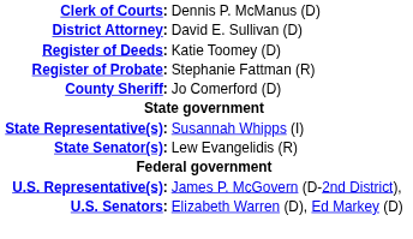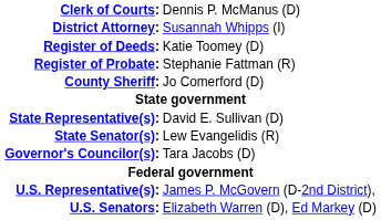 <table class="toccolours">
 <tr>
 </tr>
 <tr valign=top>
 <th align=right><a href='#'>Clerk of Courts</a>:</th>
 <td>Dennis P. McManus (D)</td>
 </tr>
 <tr valign=top>
 <th align=right><a href='#'>District Attorney</a>:</th>
-<td>David E. Sullivan (D)</td>
+<td><a href='#'>Susannah Whipps</a> (I)</td>
 </tr>
 <tr valign=top>
 <th align=right><a href='#'>Register of Deeds</a>:</th>
 <td>Katie Toomey (D)</td>
 </tr>
 <tr valign=top>
 <th align=right><a href='#'>Register of Probate</a>:</th>
 <td>Stephanie Fattman (R)</td>
 </tr>
 <tr valign=top>
 <th align=right><a href='#'>County Sheriff</a>:</th>
 <td>Jo Comerford (D)</td>
 </tr>
 <tr>
 <th colspan=2>State government</th>
 </tr>
 <tr valign=top>
 <th align=right><a href='#'>State Representative(s)</a>:</th>
-<td><a href='#'>Susannah Whipps</a> (I)</td>
+<td>David E. Sullivan (D)</td>
 </tr>
 <tr valign=top>
 <th align=right><a href='#'>State Senator(s)</a>:</th>
 <td>Lew Evangelidis (R)</td>
+</tr>
+<tr valign=top>
+<th align=right><a href='#'>Governor's Councilor(s)</a>:</th>
+<td>Tara Jacobs (D)</td>
 </tr>
 <tr>
 <th colspan=2>Federal government</th>
 </tr>
 <tr valign=top>
 <th align=right><a href='#'>U.S. Representative(s)</a>:</th>
 <td><a href='#'>James P. McGovern</a> (D-<a href='#'>2nd District</a>),</td>
 </tr>
 <tr valign=top>
 <th align=right><a href='#'>U.S. Senators</a>:</th>
 <td><a href='#'>Elizabeth Warren</a> (D), <a href='#'>Ed Markey</a> (D)</td>
 </tr>
 </table>
